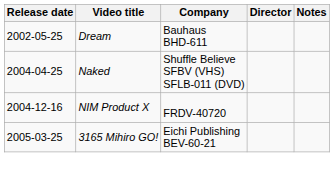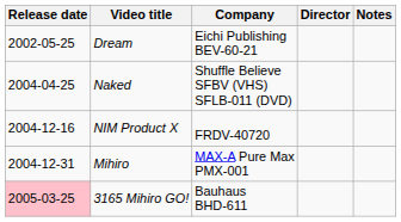 <table class="wikitable">
 <tr>
 <th>Release date</th>
 <th>Video title</th>
 <th>Company</th>
 <th>Director</th>
 <th>Notes</th>
 </tr>
 <tr>
 <td>2002-05-25</td>
 <td><em>Dream</em><br></td>
-<td>Bauhaus<br>BHD-611</td>
+<td>Eichi Publishing<br>BEV-60-21</td>
 <td></td>
 <td></td>
 </tr>
 <tr>
 <td>2004-04-25</td>
 <td><em>Naked</em><br></td>
 <td>Shuffle Believe<br>SFBV (VHS)<br>SFLB-011 (DVD)</td>
 <td></td>
 <td></td>
 </tr>
 <tr>
 <td>2004-12-16</td>
 <td><em>NIM Product X</em><br></td>
 <td><br>FRDV-40720</td>
 <td></td>
 <td></td>
 </tr>
 <tr>
-<td>2005-03-25</td>
+<td>2004-12-31</td>
+<td><em>Mihiro</em><br></td>
+<td><a href='#'>MAX-A</a> Pure Max<br>PMX-001</td>
+<td></td>
+<td></td>
+</tr>
+<tr>
+<td style="background: pink;">2005-03-25</td>
 <td><em>3165 Mihiro GO!</em><br></td>
-<td>Eichi Publishing<br>BEV-60-21</td>
+<td>Bauhaus<br>BHD-611</td>
 <td></td>
 <td></td>
 </tr>
 </table>
